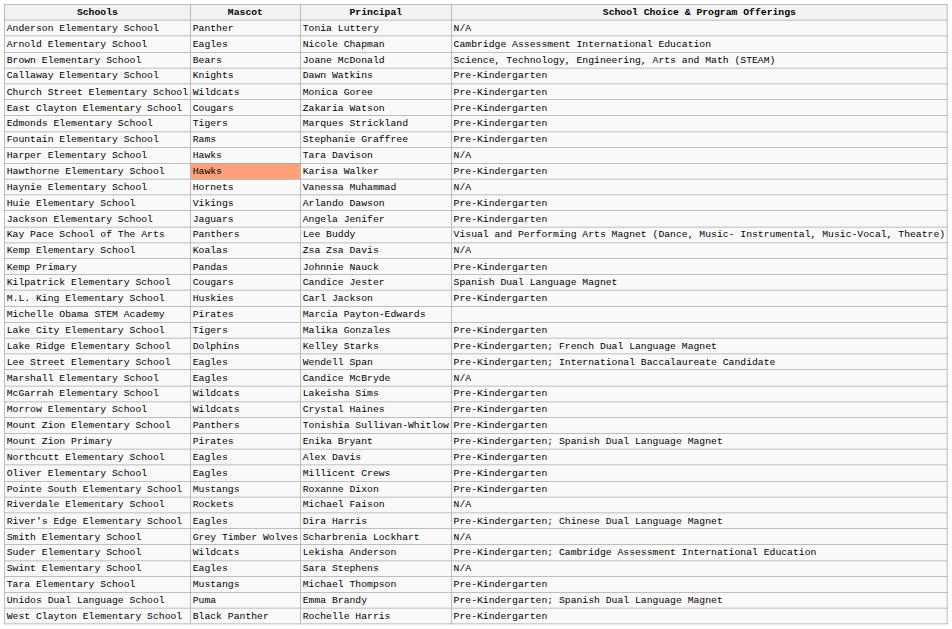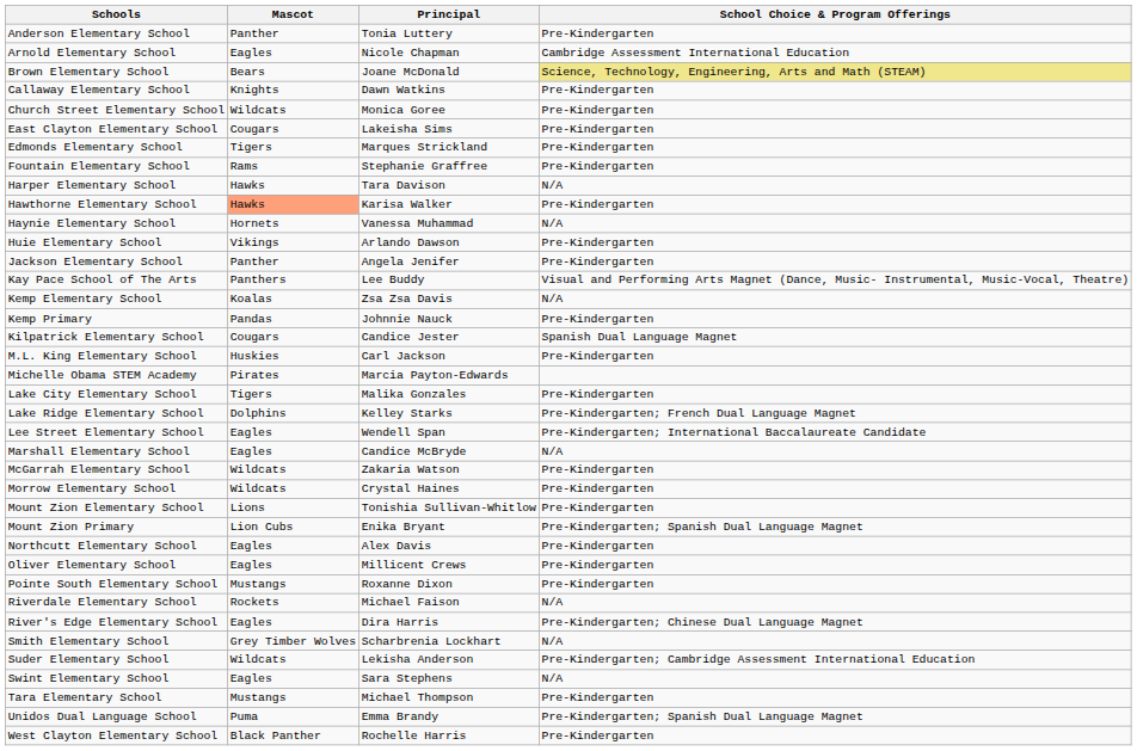 <table class="wikitable">
 <tr>
 <th>Schools</th>
 <th>Mascot</th>
 <th>Principal</th>
 <th>School Choice & Program Offerings</th>
 </tr>
 <tr>
 <td>Anderson Elementary School</td>
 <td>Panther</td>
 <td>Tonia Luttery</td>
-<td>N/A</td>
+<td>Pre-Kindergarten</td>
 </tr>
 <tr>
 <td>Arnold Elementary School</td>
 <td>Eagles</td>
 <td>Nicole Chapman</td>
 <td>Cambridge Assessment International Education</td>
 </tr>
 <tr>
 <td>Brown Elementary School</td>
 <td>Bears</td>
 <td>Joane McDonald</td>
-<td>Science, Technology, Engineering, Arts and Math (STEAM)</td>
+<td style="background: khaki;">Science, Technology, Engineering, Arts and Math (STEAM)</td>
 </tr>
 <tr>
 <td>Callaway Elementary School</td>
 <td>Knights</td>
 <td>Dawn Watkins</td>
 <td>Pre-Kindergarten</td>
 </tr>
 <tr>
 <td>Church Street Elementary School</td>
 <td>Wildcats</td>
 <td>Monica Goree</td>
 <td>Pre-Kindergarten</td>
 </tr>
 <tr>
 <td>East Clayton Elementary School</td>
 <td>Cougars</td>
-<td>Zakaria Watson</td>
+<td>Lakeisha Sims</td>
 <td>Pre-Kindergarten</td>
 </tr>
 <tr>
 <td>Edmonds Elementary School</td>
 <td>Tigers</td>
 <td>Marques Strickland</td>
 <td>Pre-Kindergarten</td>
 </tr>
 <tr>
 <td>Fountain Elementary School</td>
 <td>Rams</td>
 <td>Stephanie Graffree</td>
 <td>Pre-Kindergarten</td>
 </tr>
 <tr>
 <td>Harper Elementary School</td>
 <td>Hawks</td>
 <td>Tara Davison</td>
 <td>N/A</td>
 </tr>
 <tr>
 <td>Hawthorne Elementary School</td>
 <td style="background: lightsalmon;">Hawks</td>
 <td>Karisa Walker</td>
 <td>Pre-Kindergarten</td>
 </tr>
 <tr>
 <td>Haynie Elementary School</td>
 <td>Hornets</td>
 <td>Vanessa Muhammad</td>
 <td>N/A</td>
 </tr>
 <tr>
 <td>Huie Elementary School</td>
 <td>Vikings</td>
 <td>Arlando Dawson</td>
 <td>Pre-Kindergarten</td>
 </tr>
 <tr>
 <td>Jackson Elementary School</td>
-<td>Jaguars</td>
+<td>Panther</td>
 <td>Angela Jenifer</td>
 <td>Pre-Kindergarten</td>
 </tr>
 <tr>
 <td>Kay Pace School of The Arts</td>
 <td>Panthers</td>
 <td>Lee Buddy</td>
 <td>Visual and Performing Arts Magnet (Dance, Music- Instrumental, Music-Vocal, Theatre)</td>
 </tr>
 <tr>
 <td>Kemp Elementary School</td>
 <td>Koalas</td>
 <td>Zsa Zsa Davis</td>
 <td>N/A</td>
 </tr>
 <tr>
 <td>Kemp Primary</td>
 <td>Pandas</td>
 <td>Johnnie Nauck</td>
 <td>Pre-Kindergarten</td>
 </tr>
 <tr>
 <td>Kilpatrick Elementary School</td>
 <td>Cougars</td>
 <td>Candice Jester</td>
 <td>Spanish Dual Language Magnet</td>
 </tr>
 <tr>
 <td>M.L. King Elementary School</td>
 <td>Huskies</td>
 <td>Carl Jackson</td>
 <td>Pre-Kindergarten</td>
 </tr>
 <tr>
 <td>Michelle Obama STEM Academy</td>
 <td>Pirates</td>
 <td>Marcia Payton-Edwards</td>
 <td></td>
 </tr>
 <tr>
 <td>Lake City Elementary School</td>
 <td>Tigers</td>
 <td>Malika Gonzales</td>
 <td>Pre-Kindergarten</td>
 </tr>
 <tr>
 <td>Lake Ridge Elementary School</td>
 <td>Dolphins</td>
 <td>Kelley Starks</td>
 <td>Pre-Kindergarten; French Dual Language Magnet</td>
 </tr>
 <tr>
 <td>Lee Street Elementary School</td>
 <td>Eagles</td>
 <td>Wendell Span</td>
 <td>Pre-Kindergarten; International Baccalaureate Candidate</td>
 </tr>
 <tr>
 <td>Marshall Elementary School</td>
 <td>Eagles</td>
 <td>Candice McBryde</td>
 <td>N/A</td>
 </tr>
 <tr>
 <td>McGarrah Elementary School</td>
 <td>Wildcats</td>
-<td>Lakeisha Sims</td>
+<td>Zakaria Watson</td>
 <td>Pre-Kindergarten</td>
 </tr>
 <tr>
 <td>Morrow Elementary School</td>
 <td>Wildcats</td>
 <td>Crystal Haines</td>
 <td>Pre-Kindergarten</td>
 </tr>
 <tr>
 <td>Mount Zion Elementary School</td>
-<td>Panthers</td>
+<td>Lions</td>
 <td>Tonishia Sullivan-Whitlow</td>
 <td>Pre-Kindergarten</td>
 </tr>
 <tr>
 <td>Mount Zion Primary</td>
-<td>Pirates</td>
+<td>Lion Cubs</td>
 <td>Enika Bryant</td>
 <td>Pre-Kindergarten; Spanish Dual Language Magnet</td>
 </tr>
 <tr>
 <td>Northcutt Elementary School</td>
 <td>Eagles</td>
 <td>Alex Davis</td>
 <td>Pre-Kindergarten</td>
 </tr>
 <tr>
 <td>Oliver Elementary School</td>
 <td>Eagles</td>
 <td>Millicent Crews</td>
 <td>Pre-Kindergarten</td>
 </tr>
 <tr>
 <td>Pointe South Elementary School</td>
 <td>Mustangs</td>
 <td>Roxanne Dixon</td>
 <td>Pre-Kindergarten</td>
 </tr>
 <tr>
 <td>Riverdale Elementary School</td>
 <td>Rockets</td>
 <td>Michael Faison</td>
 <td>N/A</td>
 </tr>
 <tr>
 <td>River's Edge Elementary School</td>
 <td>Eagles</td>
 <td>Dira Harris</td>
 <td>Pre-Kindergarten; Chinese Dual Language Magnet</td>
 </tr>
 <tr>
 <td>Smith Elementary School</td>
 <td>Grey Timber Wolves</td>
 <td>Scharbrenia Lockhart</td>
 <td>N/A</td>
 </tr>
 <tr>
 <td>Suder Elementary School</td>
 <td>Wildcats</td>
 <td>Lekisha Anderson</td>
 <td>Pre-Kindergarten; Cambridge Assessment International Education</td>
 </tr>
 <tr>
 <td>Swint Elementary School</td>
 <td>Eagles</td>
 <td>Sara Stephens</td>
 <td>N/A</td>
 </tr>
 <tr>
 <td>Tara Elementary School</td>
 <td>Mustangs</td>
 <td>Michael Thompson</td>
 <td>Pre-Kindergarten</td>
 </tr>
 <tr>
 <td>Unidos Dual Language School</td>
 <td>Puma</td>
 <td>Emma Brandy</td>
 <td>Pre-Kindergarten; Spanish Dual Language Magnet</td>
 </tr>
 <tr>
 <td>West Clayton Elementary School</td>
 <td>Black Panther</td>
 <td>Rochelle Harris</td>
 <td>Pre-Kindergarten</td>
 </tr>
 </table>
